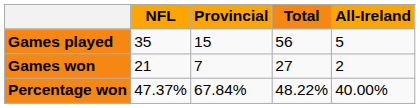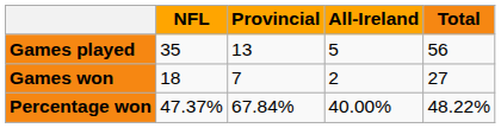 <table class="wikitable">
 <tr>
 <th></th>
 <th style="background:orange">NFL</th>
 <th ! style="background:orange">Provincial</th>
+<th ! style="background:orange">All-Ireland</th>
 <th ! style="background:#F68712">Total</th>
-<th ! style="background:orange">All-Ireland</th>
 </tr>
 <tr>
 <td style="background:#F68712"><strong>Games played</strong></td>
 <td>35</td>
-<td>15</td>
+<td>13</td>
+<td>5</td>
 <td>56</td>
-<td>5</td>
 </tr>
 <tr>
 <td style="background:#F68712"><strong>Games won</strong></td>
-<td>21</td>
+<td>18</td>
 <td>7</td>
+<td>2</td>
 <td>27</td>
-<td>2</td>
 </tr>
 <tr>
 <td style="background:#F68712"><strong>Percentage won</strong></td>
 <td>47.37%</td>
 <td>67.84%</td>
+<td>40.00%</td>
 <td>48.22%</td>
-<td>40.00%</td>
 </tr>
 </table>
